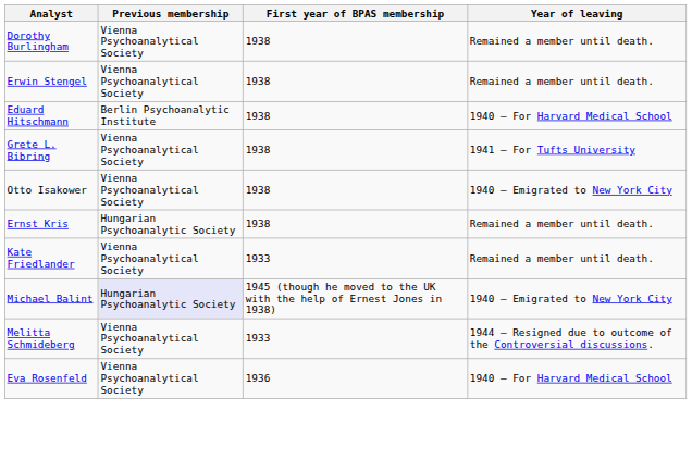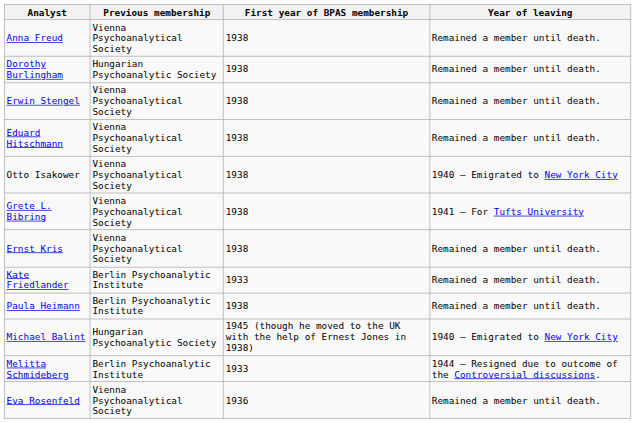 <table class="wikitable sortable">
 <tr>
 <th>Analyst</th>
 <th>Previous membership</th>
 <th>First year of  BPAS membership</th>
 <th>Year of leaving</th>
 </tr>
 <tr>
+<td><a href='#'>Anna Freud</a></td>
+<td>Vienna Psychoanalytical Society</td>
+<td>1938</td>
+<td>Remained a member until death.</td>
+</tr>
+<tr>
 <td><a href='#'>Dorothy Burlingham</a></td>
-<td>Vienna Psychoanalytical Society</td>
+<td>Hungarian Psychoanalytic Society</td>
 <td>1938</td>
 <td>Remained a member until death.</td>
 </tr>
 <tr>
 <td><a href='#'>Erwin Stengel</a></td>
 <td>Vienna Psychoanalytical Society</td>
 <td>1938</td>
 <td>Remained a member until death.</td>
 </tr>
 <tr>
 <td><a href='#'>Eduard Hitschmann</a></td>
-<td>Berlin Psychoanalytic Institute</td>
+<td>Vienna Psychoanalytical Society</td>
 <td>1938</td>
-<td>1940 – For <a href='#'>Harvard Medical School</a></td>
+<td>Remained a member until death.</td>
+</tr>
+<tr>
+<td>Otto Isakower</td>
+<td>Vienna Psychoanalytical Society</td>
+<td>1938</td>
+<td>1940 – Emigrated to <a href='#'>New York City</a></td>
 </tr>
 <tr>
 <td><a href='#'>Grete L. Bibring</a></td>
 <td>Vienna Psychoanalytical Society</td>
 <td>1938</td>
 <td>1941 – For <a href='#'>Tufts University</a></td>
 </tr>
 <tr>
-<td>Otto Isakower</td>
+<td><a href='#'>Ernst Kris</a></td>
 <td>Vienna Psychoanalytical Society</td>
-<td>1938</td>
-<td>1940 – Emigrated to <a href='#'>New York City</a></td>
-</tr>
-<tr>
-<td><a href='#'>Ernst Kris</a></td>
-<td>Hungarian Psychoanalytic Society</td>
 <td>1938</td>
 <td>Remained a member until death.</td>
 </tr>
 <tr>
 <td><a href='#'>Kate Friedlander</a></td>
-<td>Vienna Psychoanalytical Society</td>
+<td>Berlin Psychoanalytic Institute</td>
 <td>1933</td>
 <td>Remained a member until death.</td>
 </tr>
 <tr>
+<td><a href='#'>Paula Heimann</a></td>
+<td>Berlin Psychoanalytic Institute</td>
+<td>1938</td>
+<td>Remained a member until death.</td>
+</tr>
+<tr>
 <td><a href='#'>Michael Balint</a></td>
-<td style="background: lavender;">Hungarian Psychoanalytic Society</td>
+<td>Hungarian Psychoanalytic Society</td>
 <td>1945 (though he moved to the UK with the help of Ernest Jones in 1938)</td>
 <td>1940 – Emigrated to <a href='#'>New York City</a></td>
 </tr>
 <tr>
 <td><a href='#'>Melitta Schmideberg</a></td>
-<td>Vienna Psychoanalytical Society</td>
+<td>Berlin Psychoanalytic Institute</td>
 <td>1933</td>
 <td>1944 – Resigned due to outcome of the <a href='#'>Controversial discussions</a>.</td>
 </tr>
 <tr>
 <td><a href='#'>Eva Rosenfeld</a></td>
 <td>Vienna Psychoanalytical Society</td>
 <td>1936</td>
-<td>1940 – For <a href='#'>Harvard Medical School</a></td>
+<td>Remained a member until death.</td>
 </tr>
 </table>
